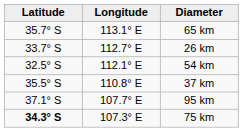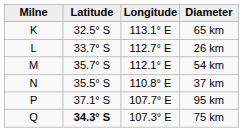 <table class="wikitable">
 <tr>
+<th width="25%" style="background:#eeeeee;">Milne</th>
 <th width="25%" style="background:#eeeeee;">Latitude</th>
 <th width="25%" style="background:#eeeeee;">Longitude</th>
 <th width="25%" style="background:#eeeeee;">Diameter</th>
 </tr>
 <tr>
-<td align="center">35.7° S</td>
+<td align="center">K</td>
+<td align="center">32.5° S</td>
 <td align="center">113.1° E</td>
 <td align="center">65 km</td>
 </tr>
 <tr>
+<td align="center">L</td>
 <td align="center">33.7° S</td>
 <td align="center">112.7° E</td>
 <td align="center">26 km</td>
 </tr>
 <tr>
-<td align="center">32.5° S</td>
+<td align="center">M</td>
+<td align="center">35.7° S</td>
 <td align="center">112.1° E</td>
 <td align="center">54 km</td>
 </tr>
 <tr>
+<td align="center">N</td>
 <td align="center">35.5° S</td>
 <td align="center">110.8° E</td>
 <td align="center">37 km</td>
 </tr>
 <tr>
+<td align="center">P</td>
 <td align="center">37.1° S</td>
 <td align="center">107.7° E</td>
 <td align="center">95 km</td>
 </tr>
 <tr>
+<td align="center">Q</td>
 <td align="center"><strong>34.3° S</strong></td>
 <td align="center">107.3° E</td>
 <td align="center">75 km</td>
 </tr>
 </table>
